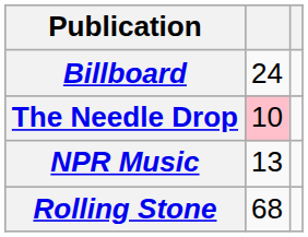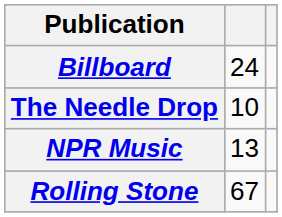 <table class="wikitable sortable plainrowheaders">
 <tr>
 <th scope="col">Publication</th>
 <th scope="col"></th>
 <th scope="col"></th>
 </tr>
 <tr>
 <th scope="row"><em><a href='#'>Billboard</a></em></th>
 <td>24</td>
 <td></td>
 </tr>
 <tr>
 <th scope="row"><a href='#'>The Needle Drop</a></th>
-<td style="background: pink;">10</td>
+<td>10</td>
 <td></td>
 </tr>
 <tr>
 <th scope="row"><em><a href='#'>NPR Music</a></em></th>
 <td>13</td>
 <td></td>
 </tr>
 <tr>
 <th scope="row"><em><a href='#'>Rolling Stone</a></em></th>
-<td>68</td>
+<td>67</td>
 <td></td>
 </tr>
 </table>
